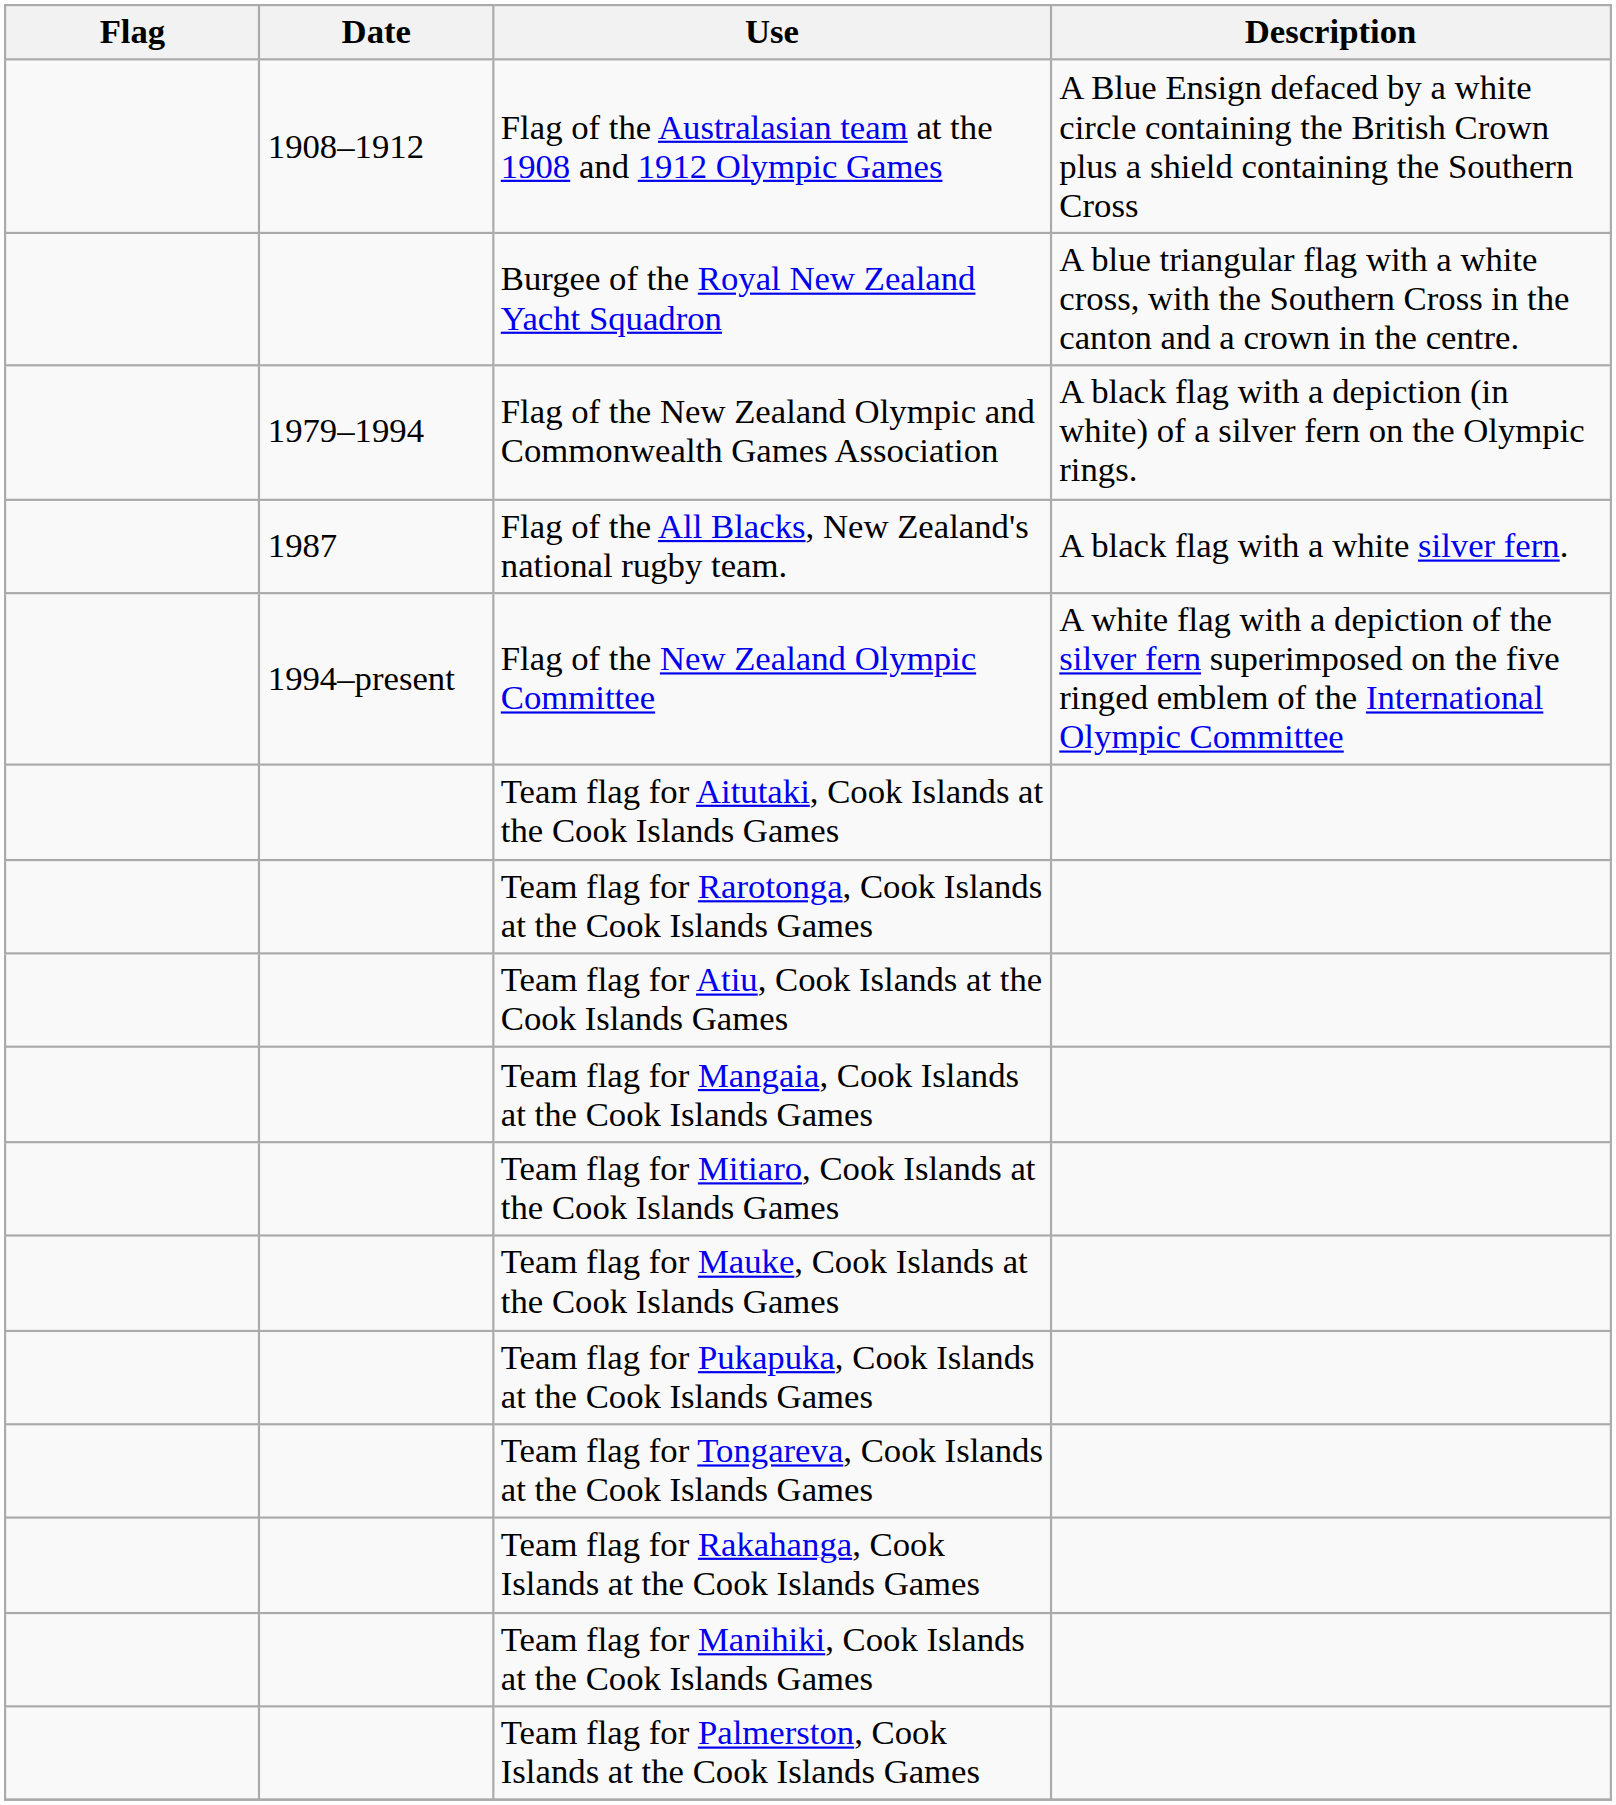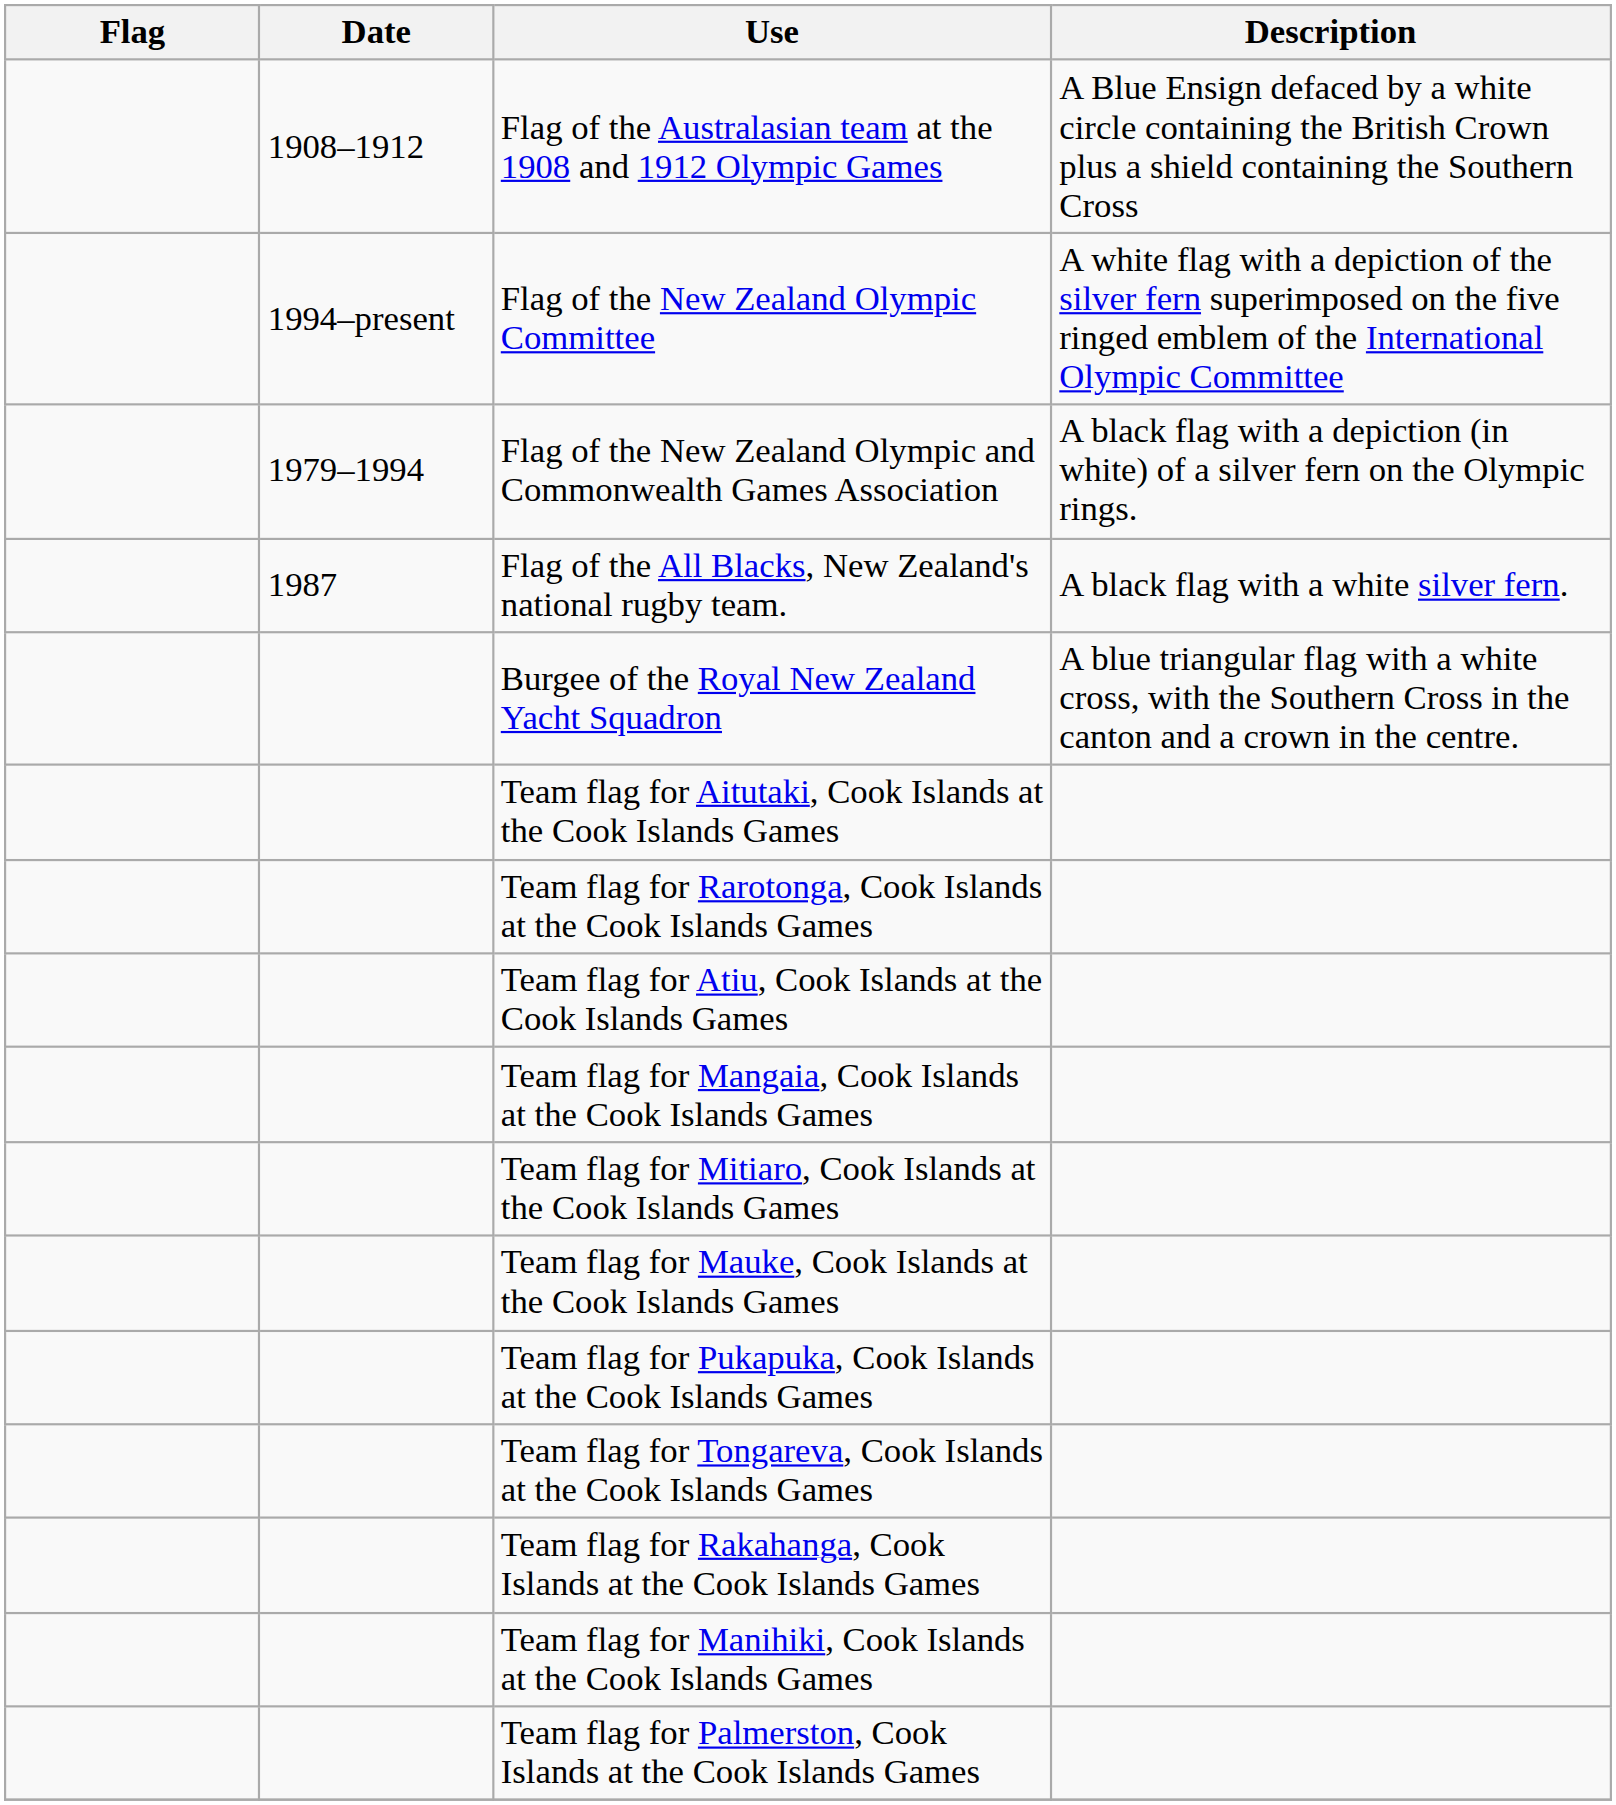 <table class="wikitable">
 <tr>
 <th style="width:110px;">Flag</th>
 <th style="width:100px;">Date</th>
 <th style="width:250px;">Use</th>
 <th style="width:250px;">Description</th>
 </tr>
 <tr>
 <td></td>
 <td>1908–1912</td>
 <td>Flag of the <a href='#'>Australasian team</a> at the <a href='#'>1908</a> and <a href='#'>1912 Olympic Games</a></td>
 <td>A Blue Ensign defaced by a white circle containing the British Crown plus a shield containing the Southern Cross</td>
 </tr>
 <tr>
 <td></td>
-<td></td>
-<td>Burgee of the <a href='#'>Royal New Zealand Yacht Squadron</a></td>
-<td>A blue triangular flag with a white cross, with the Southern Cross in the canton and a crown in the centre.</td>
+<td>1994–present</td>
+<td>Flag of the <a href='#'>New Zealand Olympic Committee</a></td>
+<td>A white flag with a depiction of the <a href='#'>silver fern</a> superimposed on the five ringed emblem of the <a href='#'>International Olympic Committee</a></td>
 </tr>
 <tr>
 <td></td>
 <td>1979–1994</td>
 <td>Flag of the New Zealand Olympic and Commonwealth Games Association</td>
 <td>A black flag with a depiction (in white) of a silver fern on the Olympic rings.</td>
 </tr>
 <tr>
 <td></td>
 <td>1987</td>
 <td>Flag of the <a href='#'>All Blacks</a>, New Zealand's national rugby team.</td>
 <td>A black flag with a white <a href='#'>silver fern</a>.</td>
 </tr>
 <tr>
 <td></td>
-<td>1994–present</td>
-<td>Flag of the <a href='#'>New Zealand Olympic Committee</a></td>
-<td>A white flag with a depiction of the <a href='#'>silver fern</a> superimposed on the five ringed emblem of the <a href='#'>International Olympic Committee</a></td>
+<td></td>
+<td>Burgee of the <a href='#'>Royal New Zealand Yacht Squadron</a></td>
+<td>A blue triangular flag with a white cross, with the Southern Cross in the canton and a crown in the centre.</td>
 </tr>
 <tr>
 <td></td>
 <td></td>
 <td>Team flag for <a href='#'>Aitutaki</a>, Cook Islands at the Cook Islands Games</td>
 <td></td>
 </tr>
 <tr>
 <td></td>
 <td></td>
 <td>Team flag for <a href='#'>Rarotonga</a>, Cook Islands at the Cook Islands Games</td>
 <td></td>
 </tr>
 <tr>
 <td></td>
 <td></td>
 <td>Team flag for <a href='#'>Atiu</a>, Cook Islands at the Cook Islands Games</td>
 <td></td>
 </tr>
 <tr>
 <td></td>
 <td></td>
 <td>Team flag for <a href='#'>Mangaia</a>, Cook Islands at the Cook Islands Games</td>
 <td></td>
 </tr>
 <tr>
 <td></td>
 <td></td>
 <td>Team flag for <a href='#'>Mitiaro</a>, Cook Islands at the Cook Islands Games</td>
 <td></td>
 </tr>
 <tr>
 <td></td>
 <td></td>
 <td>Team flag for <a href='#'>Mauke</a>, Cook Islands at the Cook Islands Games</td>
 <td></td>
 </tr>
 <tr>
 <td></td>
 <td></td>
 <td>Team flag for <a href='#'>Pukapuka</a>, Cook Islands at the Cook Islands Games</td>
 <td></td>
 </tr>
 <tr>
 <td></td>
 <td></td>
 <td>Team flag for <a href='#'>Tongareva</a>, Cook Islands at the Cook Islands Games</td>
 <td></td>
 </tr>
 <tr>
 <td></td>
 <td></td>
 <td>Team flag for <a href='#'>Rakahanga</a>, Cook Islands at the Cook Islands Games</td>
 <td></td>
 </tr>
 <tr>
 <td></td>
 <td></td>
 <td>Team flag for <a href='#'>Manihiki</a>, Cook Islands at the Cook Islands Games</td>
 <td></td>
 </tr>
 <tr>
 <td></td>
 <td></td>
 <td>Team flag for <a href='#'>Palmerston</a>, Cook Islands at the Cook Islands Games</td>
 <td></td>
 </tr>
 <tr>
 </tr>
 </table>
